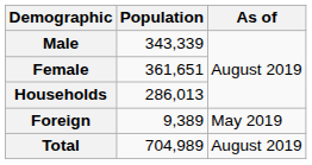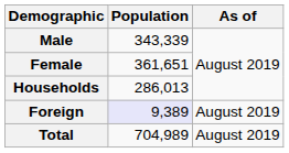 <table class="wikitable">
 <tr>
 <th scope="col">Demographic</th>
 <th scope="col">Population</th>
 <th scope="col">As of</th>
 </tr>
 <tr>
 <th scope="row">Male</th>
 <td align="right">343,339</td>
 <td rowspan="3">August 2019</td>
 </tr>
 <tr>
 <th scope="row">Female</th>
 <td align=right>361,651</td>
 </tr>
 <tr>
 <th scope="row">Households</th>
 <td align=right>286,013</td>
 </tr>
 <tr>
 <th scope="row">Foreign</th>
-<td align=right>9,389</td>
-<td>May 2019</td>
+<td align=right style="background: lavender;">9,389</td>
+<td>August 2019</td>
 </tr>
 <tr>
 <th scope="row">Total</th>
 <td align=right>704,989</td>
 <td>August 2019</td>
 </tr>
 </table>
